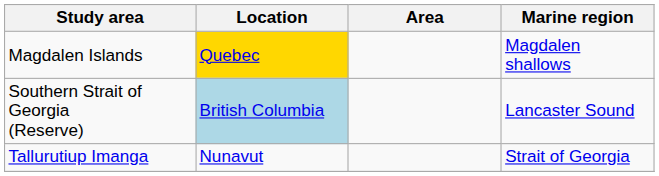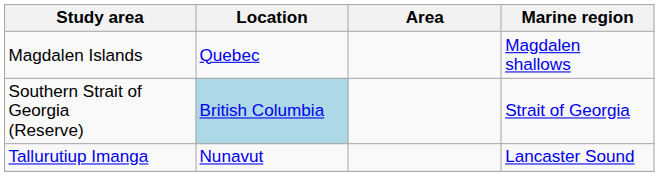 <table class="wikitable sortable">
 <tr>
 <th width=20%>Study area</th>
 <th width=16%>Location</th>
 <th width=16%>Area</th>
 <th width=16%>Marine region</th>
 </tr>
 <tr>
 <td>Magdalen Islands</td>
-<td style="background: gold;"><a href='#'>Quebec</a><br><small></small></td>
+<td><a href='#'>Quebec</a><br><small></small></td>
 <td></td>
 <td><a href='#'>Magdalen shallows</a></td>
 </tr>
 <tr>
 <td>Southern Strait of Georgia<br>(Reserve)</td>
 <td style="background: lightblue;"><a href='#'>British Columbia</a><br><small></small></td>
 <td></td>
-<td><a href='#'>Lancaster Sound</a></td>
+<td><a href='#'>Strait of Georgia</a></td>
 </tr>
 <tr>
 <td><a href='#'>Tallurutiup Imanga</a></td>
 <td><a href='#'>Nunavut</a><br><small></small></td>
 <td></td>
-<td><a href='#'>Strait of Georgia</a></td>
+<td><a href='#'>Lancaster Sound</a></td>
 </tr>
 <tr>
 </tr>
 </table>
